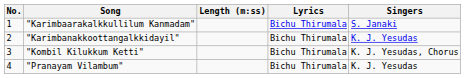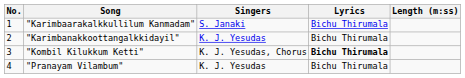 <table class="wikitable" style="font-size:95%;">
 <tr>
 <th>No.</th>
 <th>Song</th>
+<th>Singers</th>
+<th>Lyrics</th>
 <th>Length (m:ss)</th>
-<th>Lyrics</th>
-<th>Singers</th>
 </tr>
 <tr>
 <td>1</td>
 <td>"Karimbaarakalkkullilum Kanmadam"</td>
+<td><a href='#'>S. Janaki</a></td>
+<td><a href='#'>Bichu Thirumala</a></td>
 <td></td>
-<td><a href='#'>Bichu Thirumala</a></td>
-<td><a href='#'>S. Janaki</a></td>
 </tr>
 <tr>
 <td>2</td>
 <td>"Karimbanakkoottangalkkidayil"</td>
+<td><a href='#'>K. J. Yesudas</a></td>
+<td>Bichu Thirumala</td>
 <td></td>
-<td>Bichu Thirumala</td>
-<td><a href='#'>K. J. Yesudas</a></td>
 </tr>
 <tr>
 <td>3</td>
 <td>"Kombil Kilukkum Ketti"</td>
+<td>K. J. Yesudas, Chorus</td>
+<td><strong>Bichu Thirumala</strong></td>
 <td></td>
-<td>Bichu Thirumala</td>
-<td>K. J. Yesudas, Chorus</td>
 </tr>
 <tr>
 <td>4</td>
 <td>"Pranayam Vilambum"</td>
+<td>K. J. Yesudas</td>
+<td>Bichu Thirumala</td>
 <td></td>
-<td>Bichu Thirumala</td>
-<td>K. J. Yesudas</td>
 </tr>
 </table>
